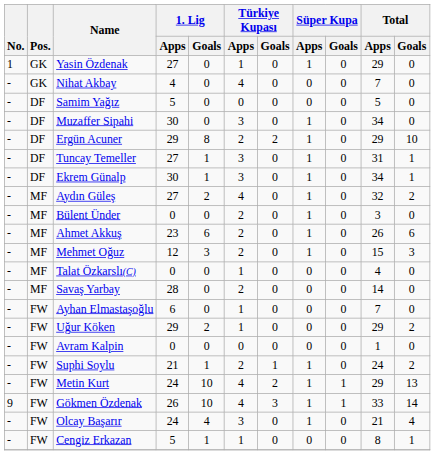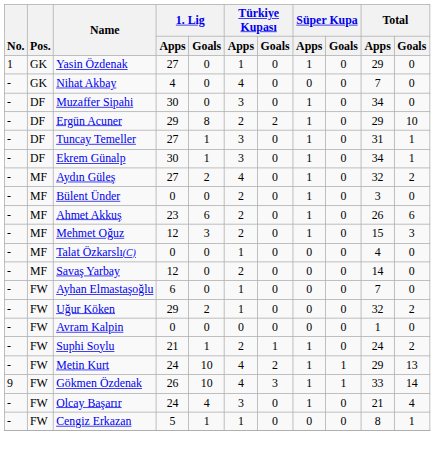 <table class="wikitable" style="text-align:center">
 <tr>
 <th rowspan="2" valign="bottom">No.</th>
 <th rowspan="2" valign="bottom">Pos.</th>
 <th rowspan="2">Name</th>
 <th colspan="2" width="85"><a href='#'>1. Lig</a></th>
 <th colspan="2" width="85"><a href='#'>Türkiye Kupası</a></th>
 <th colspan="2" width="85"><a href='#'>Süper Kupa</a></th>
 <th colspan="2" width="85">Total</th>
 </tr>
 <tr>
 <th>Apps</th>
 <th>Goals</th>
 <th>Apps</th>
 <th>Goals</th>
 <th>Apps</th>
 <th>Goals</th>
 <th>Apps</th>
 <th>Goals</th>
 </tr>
 <tr>
 <td align="left">1</td>
 <td align="left">GK</td>
 <td align="left"> <a href='#'>Yasin Özdenak</a></td>
 <td>27</td>
 <td>0</td>
 <td>1</td>
 <td>0</td>
 <td>1</td>
 <td>0</td>
 <td>29</td>
 <td>0</td>
 </tr>
 <tr>
 <td align="left">-</td>
 <td align="left">GK</td>
 <td align="left"> <a href='#'>Nihat Akbay</a></td>
 <td>4</td>
 <td>0</td>
 <td>4</td>
 <td>0</td>
 <td>0</td>
 <td>0</td>
 <td>7</td>
-<td>0</td>
-</tr>
-<tr>
-<td align="left">-</td>
-<td align="left">DF</td>
-<td align="left"> <a href='#'>Samim Yağız</a></td>
-<td>5</td>
-<td>0</td>
-<td>0</td>
-<td>0</td>
-<td>0</td>
-<td>0</td>
-<td>5</td>
 <td>0</td>
 </tr>
 <tr>
 <td align="left">-</td>
 <td align="left">DF</td>
 <td align="left"> <a href='#'>Muzaffer Sipahi</a></td>
 <td>30</td>
 <td>0</td>
 <td>3</td>
 <td>0</td>
 <td>1</td>
 <td>0</td>
 <td>34</td>
 <td>0</td>
 </tr>
 <tr>
 <td align="left">-</td>
 <td align="left">DF</td>
 <td align="left"> <a href='#'>Ergün Acuner</a></td>
 <td>29</td>
 <td>8</td>
 <td>2</td>
 <td>2</td>
 <td>1</td>
 <td>0</td>
 <td>29</td>
 <td>10</td>
 </tr>
 <tr>
 <td align="left">-</td>
 <td align="left">DF</td>
 <td align="left"> <a href='#'>Tuncay Temeller</a></td>
 <td>27</td>
 <td>1</td>
 <td>3</td>
 <td>0</td>
 <td>1</td>
 <td>0</td>
 <td>31</td>
 <td>1</td>
 </tr>
 <tr>
 <td align="left">-</td>
 <td align="left">DF</td>
 <td align="left"> <a href='#'>Ekrem Günalp</a></td>
 <td>30</td>
 <td>1</td>
 <td>3</td>
 <td>0</td>
 <td>1</td>
 <td>0</td>
 <td>34</td>
 <td>1</td>
 </tr>
 <tr>
 <td align="left">-</td>
 <td align="left">MF</td>
 <td align="left"> <a href='#'>Aydın Güleş</a></td>
 <td>27</td>
 <td>2</td>
 <td>4</td>
 <td>0</td>
 <td>1</td>
 <td>0</td>
 <td>32</td>
 <td>2</td>
 </tr>
 <tr>
 <td align="left">-</td>
 <td align="left">MF</td>
 <td align="left"> <a href='#'>Bülent Ünder</a></td>
 <td>0</td>
 <td>0</td>
 <td>2</td>
 <td>0</td>
 <td>1</td>
 <td>0</td>
 <td>3</td>
 <td>0</td>
 </tr>
 <tr>
 <td align="left">-</td>
 <td align="left">MF</td>
 <td align="left"> <a href='#'>Ahmet Akkuş</a></td>
 <td>23</td>
 <td>6</td>
 <td>2</td>
 <td>0</td>
 <td>1</td>
 <td>0</td>
 <td>26</td>
 <td>6</td>
 </tr>
 <tr>
 <td align="left">-</td>
 <td align="left">MF</td>
 <td align="left"> <a href='#'>Mehmet Oğuz</a></td>
 <td>12</td>
 <td>3</td>
 <td>2</td>
 <td>0</td>
 <td>1</td>
 <td>0</td>
 <td>15</td>
 <td>3</td>
 </tr>
 <tr>
 <td align="left">-</td>
 <td align="left">MF</td>
 <td align="left"> <a href='#'>Talat Özkarslı</a><small><em><a href='#'>(C)</a></em></small></td>
 <td>0</td>
 <td>0</td>
 <td>1</td>
 <td>0</td>
 <td>0</td>
 <td>0</td>
 <td>4</td>
 <td>0</td>
 </tr>
 <tr>
 <td align="left">-</td>
 <td align="left">MF</td>
 <td align="left"> <a href='#'>Savaş Yarbay</a></td>
-<td>28</td>
+<td>12</td>
 <td>0</td>
 <td>2</td>
 <td>0</td>
 <td>0</td>
 <td>0</td>
 <td>14</td>
 <td>0</td>
 </tr>
 <tr>
 <td align="left">-</td>
 <td align="left">FW</td>
 <td align="left"> <a href='#'>Ayhan Elmastaşoğlu</a></td>
 <td>6</td>
 <td>0</td>
 <td>1</td>
 <td>0</td>
 <td>0</td>
 <td>0</td>
 <td>7</td>
 <td>0</td>
 </tr>
 <tr>
 <td align="left">-</td>
 <td align="left">FW</td>
 <td align="left"> <a href='#'>Uğur Köken</a></td>
 <td>29</td>
 <td>2</td>
 <td>1</td>
 <td>0</td>
 <td>0</td>
 <td>0</td>
-<td>29</td>
+<td>32</td>
 <td>2</td>
 </tr>
 <tr>
 <td align="left">-</td>
 <td align="left">FW</td>
 <td align="left"> <a href='#'>Avram Kalpin</a></td>
 <td>0</td>
 <td>0</td>
 <td>0</td>
 <td>0</td>
 <td>0</td>
 <td>0</td>
 <td>1</td>
 <td>0</td>
 </tr>
 <tr>
 <td align="left">-</td>
 <td align="left">FW</td>
 <td align="left"> <a href='#'>Suphi Soylu</a></td>
 <td>21</td>
 <td>1</td>
 <td>2</td>
 <td>1</td>
 <td>1</td>
 <td>0</td>
 <td>24</td>
 <td>2</td>
 </tr>
 <tr>
 <td align="left">-</td>
 <td align="left">FW</td>
 <td align="left"> <a href='#'>Metin Kurt</a></td>
 <td>24</td>
 <td>10</td>
 <td>4</td>
 <td>2</td>
 <td>1</td>
 <td>1</td>
 <td>29</td>
 <td>13</td>
 </tr>
 <tr>
 <td align="left">9</td>
 <td align="left">FW</td>
 <td align="left"> <a href='#'>Gökmen Özdenak</a></td>
 <td>26</td>
 <td>10</td>
 <td>4</td>
 <td>3</td>
 <td>1</td>
 <td>1</td>
 <td>33</td>
 <td>14</td>
 </tr>
 <tr>
 <td align="left">-</td>
 <td align="left">FW</td>
 <td align="left"> <a href='#'>Olcay Başarır</a></td>
 <td>24</td>
 <td>4</td>
 <td>3</td>
 <td>0</td>
 <td>1</td>
 <td>0</td>
 <td>21</td>
 <td>4</td>
 </tr>
 <tr>
 <td align="left">-</td>
 <td align="left">FW</td>
 <td align="left"> <a href='#'>Cengiz Erkazan</a></td>
 <td>5</td>
 <td>1</td>
 <td>1</td>
 <td>0</td>
 <td>0</td>
 <td>0</td>
 <td>8</td>
 <td>1</td>
 </tr>
 <tr>
 </tr>
 </table>
